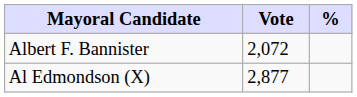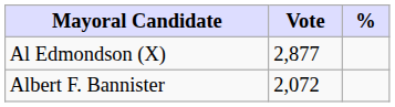 <table class="wikitable">
 <tr>
 <th style="background:#ddf; width:200px;">Mayoral Candidate </th>
 <th style="background:#ddf; width:50px;">Vote</th>
 <th style="background:#ddf; width:30px;">%</th>
 </tr>
 <tr>
+<td>Al Edmondson (X)</td>
+<td>2,877</td>
+<td></td>
+</tr>
+<tr>
 <td>Albert F. Bannister</td>
 <td>2,072</td>
 <td></td>
 </tr>
-<tr>
-<td>Al Edmondson (X)</td>
-<td>2,877</td>
-<td></td>
-</tr>
 </table>
